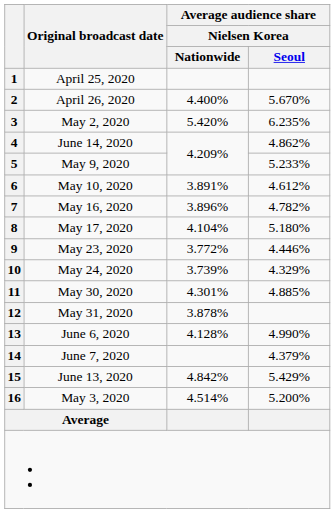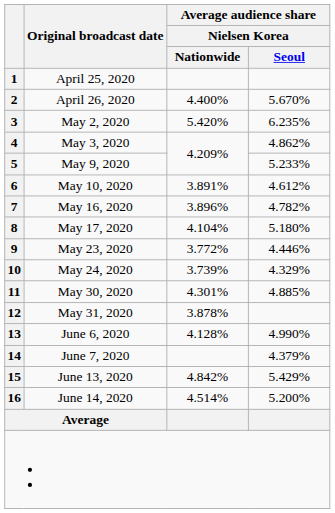 <table class="wikitable" style="text-align:center;max-width:450px; margin-left: auto; margin-right: auto; border: none;">
 <tr>
 </tr>
 <tr>
 <th rowspan="3"></th>
 <th rowspan="3">Original broadcast date</th>
 <th colspan="2">Average audience share</th>
 </tr>
 <tr>
 <th colspan="2">Nielsen Korea</th>
 </tr>
 <tr>
 <th width="90">Nationwide</th>
 <th width="90"><a href='#'>Seoul</a></th>
 </tr>
 <tr>
 <th>1</th>
 <td>April 25, 2020</td>
 <td></td>
 <td></td>
 </tr>
 <tr>
 <th>2</th>
 <td>April 26, 2020</td>
 <td>4.400%</td>
 <td>5.670%</td>
 </tr>
 <tr>
 <th>3</th>
 <td>May 2, 2020</td>
 <td>5.420%</td>
 <td>6.235%</td>
 </tr>
 <tr>
 <th>4</th>
-<td>June 14, 2020</td>
+<td>May 3, 2020</td>
 <td rowspan="2">4.209%</td>
 <td>4.862%</td>
 </tr>
 <tr>
 <th>5</th>
 <td>May 9, 2020</td>
 <td>5.233%</td>
 </tr>
 <tr>
 <th>6</th>
 <td>May 10, 2020</td>
 <td>3.891%</td>
 <td>4.612%</td>
 </tr>
 <tr>
 <th>7</th>
 <td>May 16, 2020</td>
 <td>3.896%</td>
 <td>4.782%</td>
 </tr>
 <tr>
 <th>8</th>
 <td>May 17, 2020</td>
 <td>4.104%</td>
 <td>5.180%</td>
 </tr>
 <tr>
 <th>9</th>
 <td>May 23, 2020</td>
 <td>3.772%</td>
 <td>4.446%</td>
 </tr>
 <tr>
 <th>10</th>
 <td>May 24, 2020</td>
 <td>3.739%</td>
 <td>4.329%</td>
 </tr>
 <tr>
 <th>11</th>
 <td>May 30, 2020</td>
 <td>4.301%</td>
 <td>4.885%</td>
 </tr>
 <tr>
 <th>12</th>
 <td>May 31, 2020</td>
 <td>3.878%</td>
 <td></td>
 </tr>
 <tr>
 <th>13</th>
 <td>June 6, 2020</td>
 <td>4.128%</td>
 <td>4.990%</td>
 </tr>
 <tr>
 <th>14</th>
 <td>June 7, 2020</td>
 <td></td>
 <td>4.379%</td>
 </tr>
 <tr>
 <th>15</th>
 <td>June 13, 2020</td>
 <td>4.842%</td>
 <td>5.429%</td>
 </tr>
 <tr>
 <th>16</th>
-<td>May 3, 2020</td>
+<td>June 14, 2020</td>
 <td>4.514%</td>
 <td>5.200%</td>
 </tr>
 <tr>
 <th colspan="2">Average</th>
 <th></th>
 <th></th>
 </tr>
 <tr>
 <td colspan="6"><br><ul><li></li><li></li></ul></td>
 </tr>
 </table>
